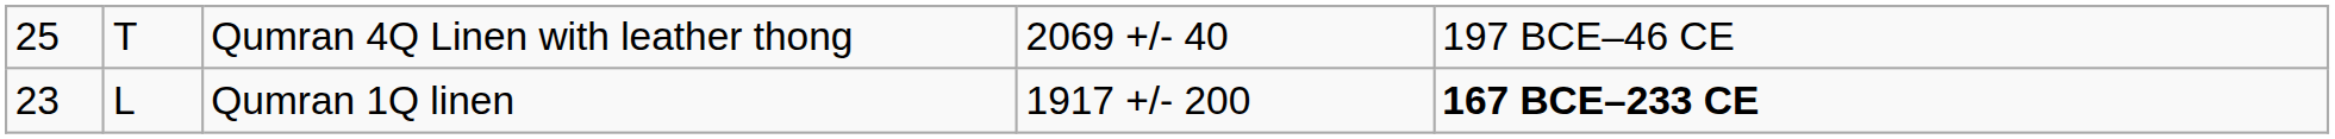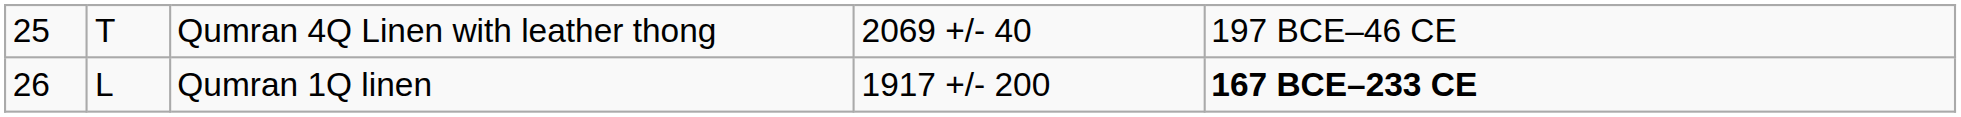 <table class="wikitable">
 <tr>
 <td style="width:2em">25</td>
 <td style="width:2em">T</td>
 <td style="width:20em">Qumran 4Q Linen with leather thong</td>
 <td style="width:10em">2069 +/- 40</td>
 <td style="width:22em">197 BCE–46 CE</td>
 </tr>
 <tr>
-<td>23</td>
+<td>26</td>
 <td>L</td>
 <td>Qumran 1Q linen</td>
 <td>1917 +/- 200</td>
 <td><strong>167 BCE–233 CE</strong></td>
 </tr>
 </table>
